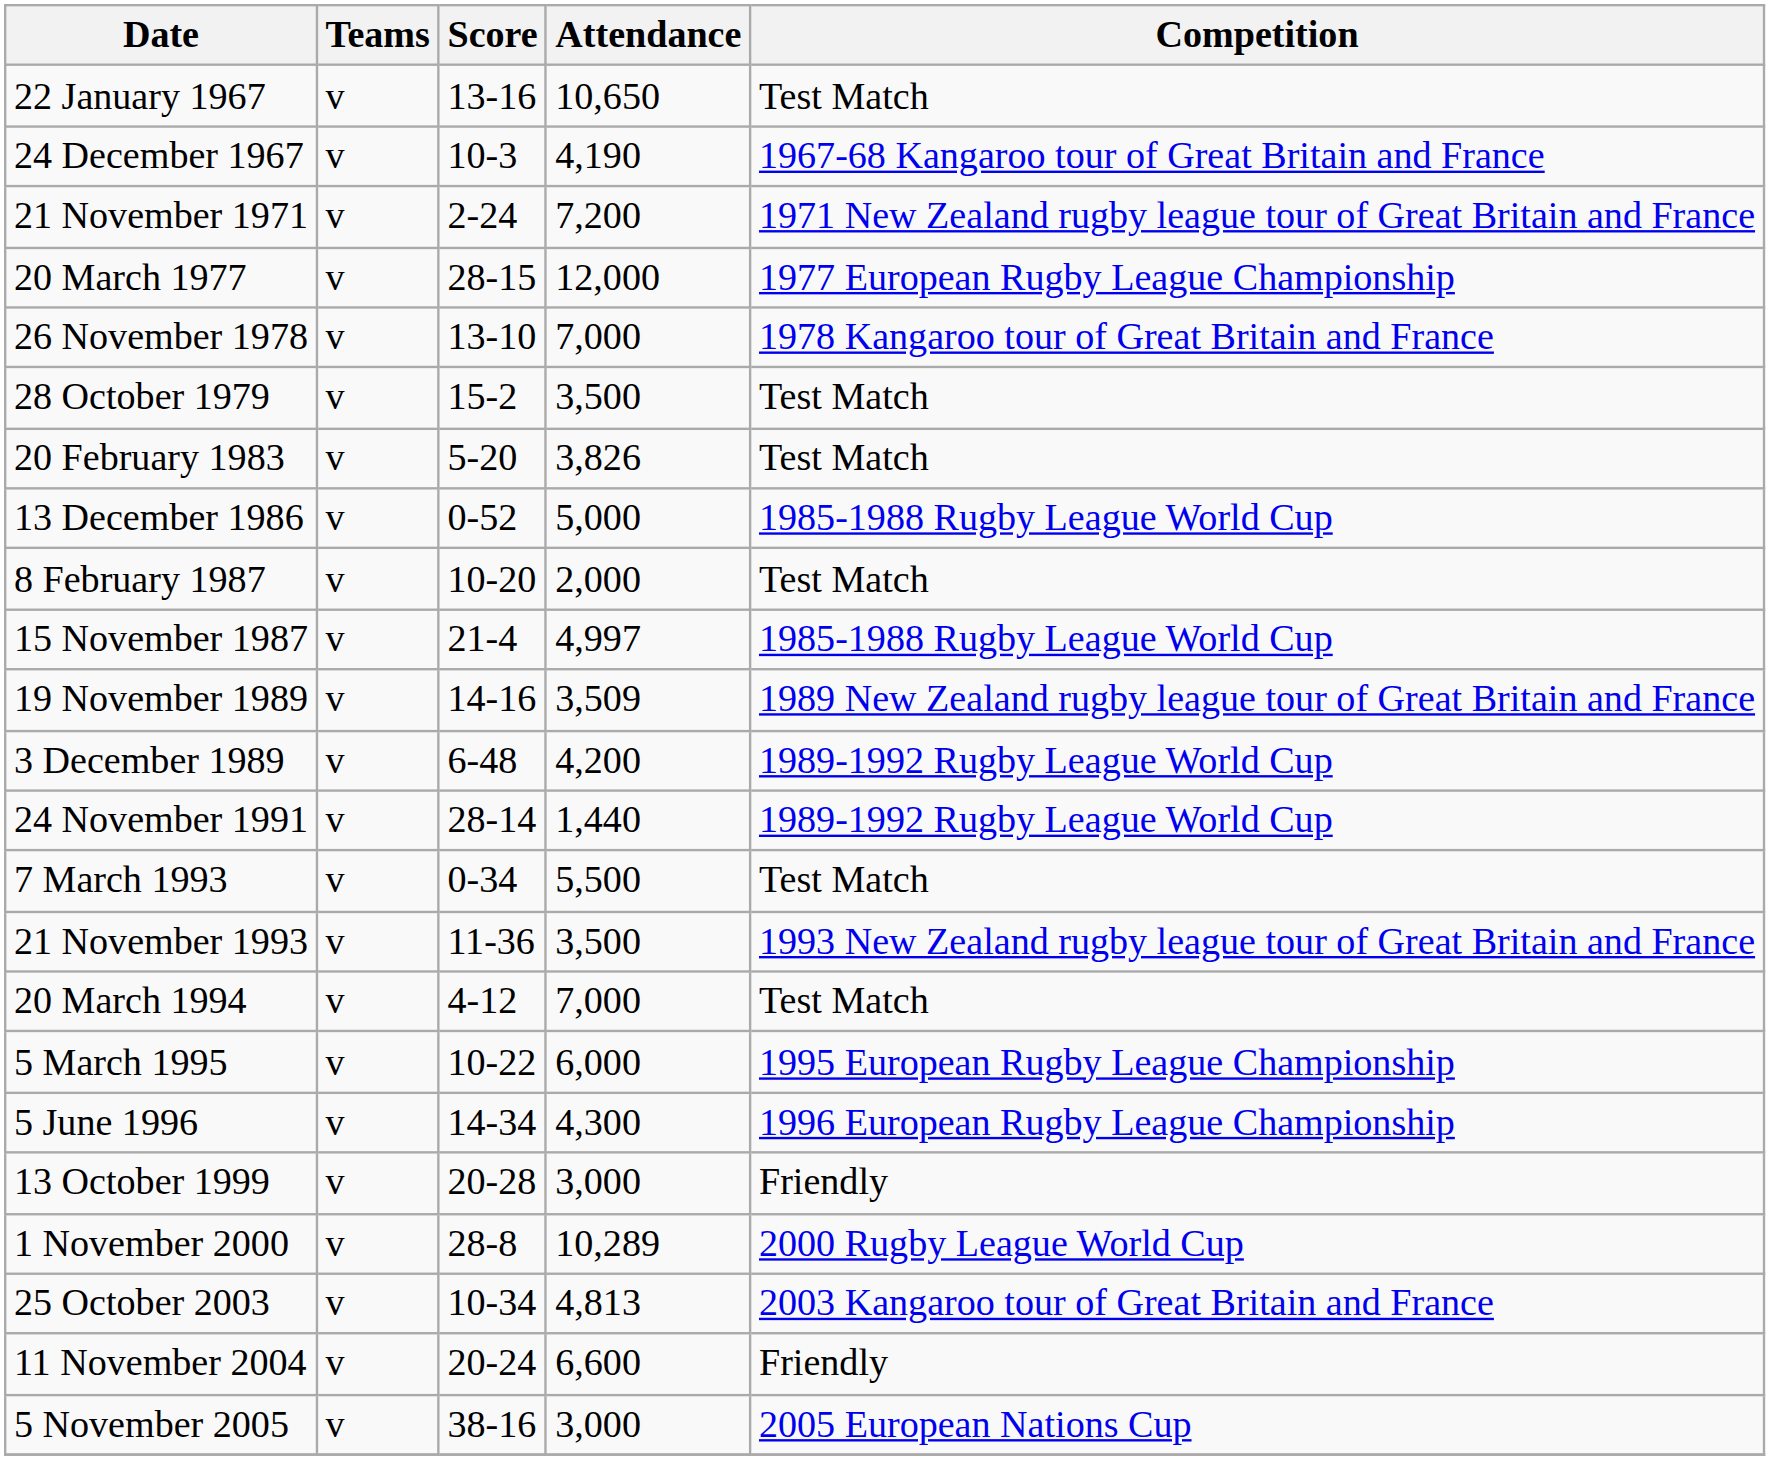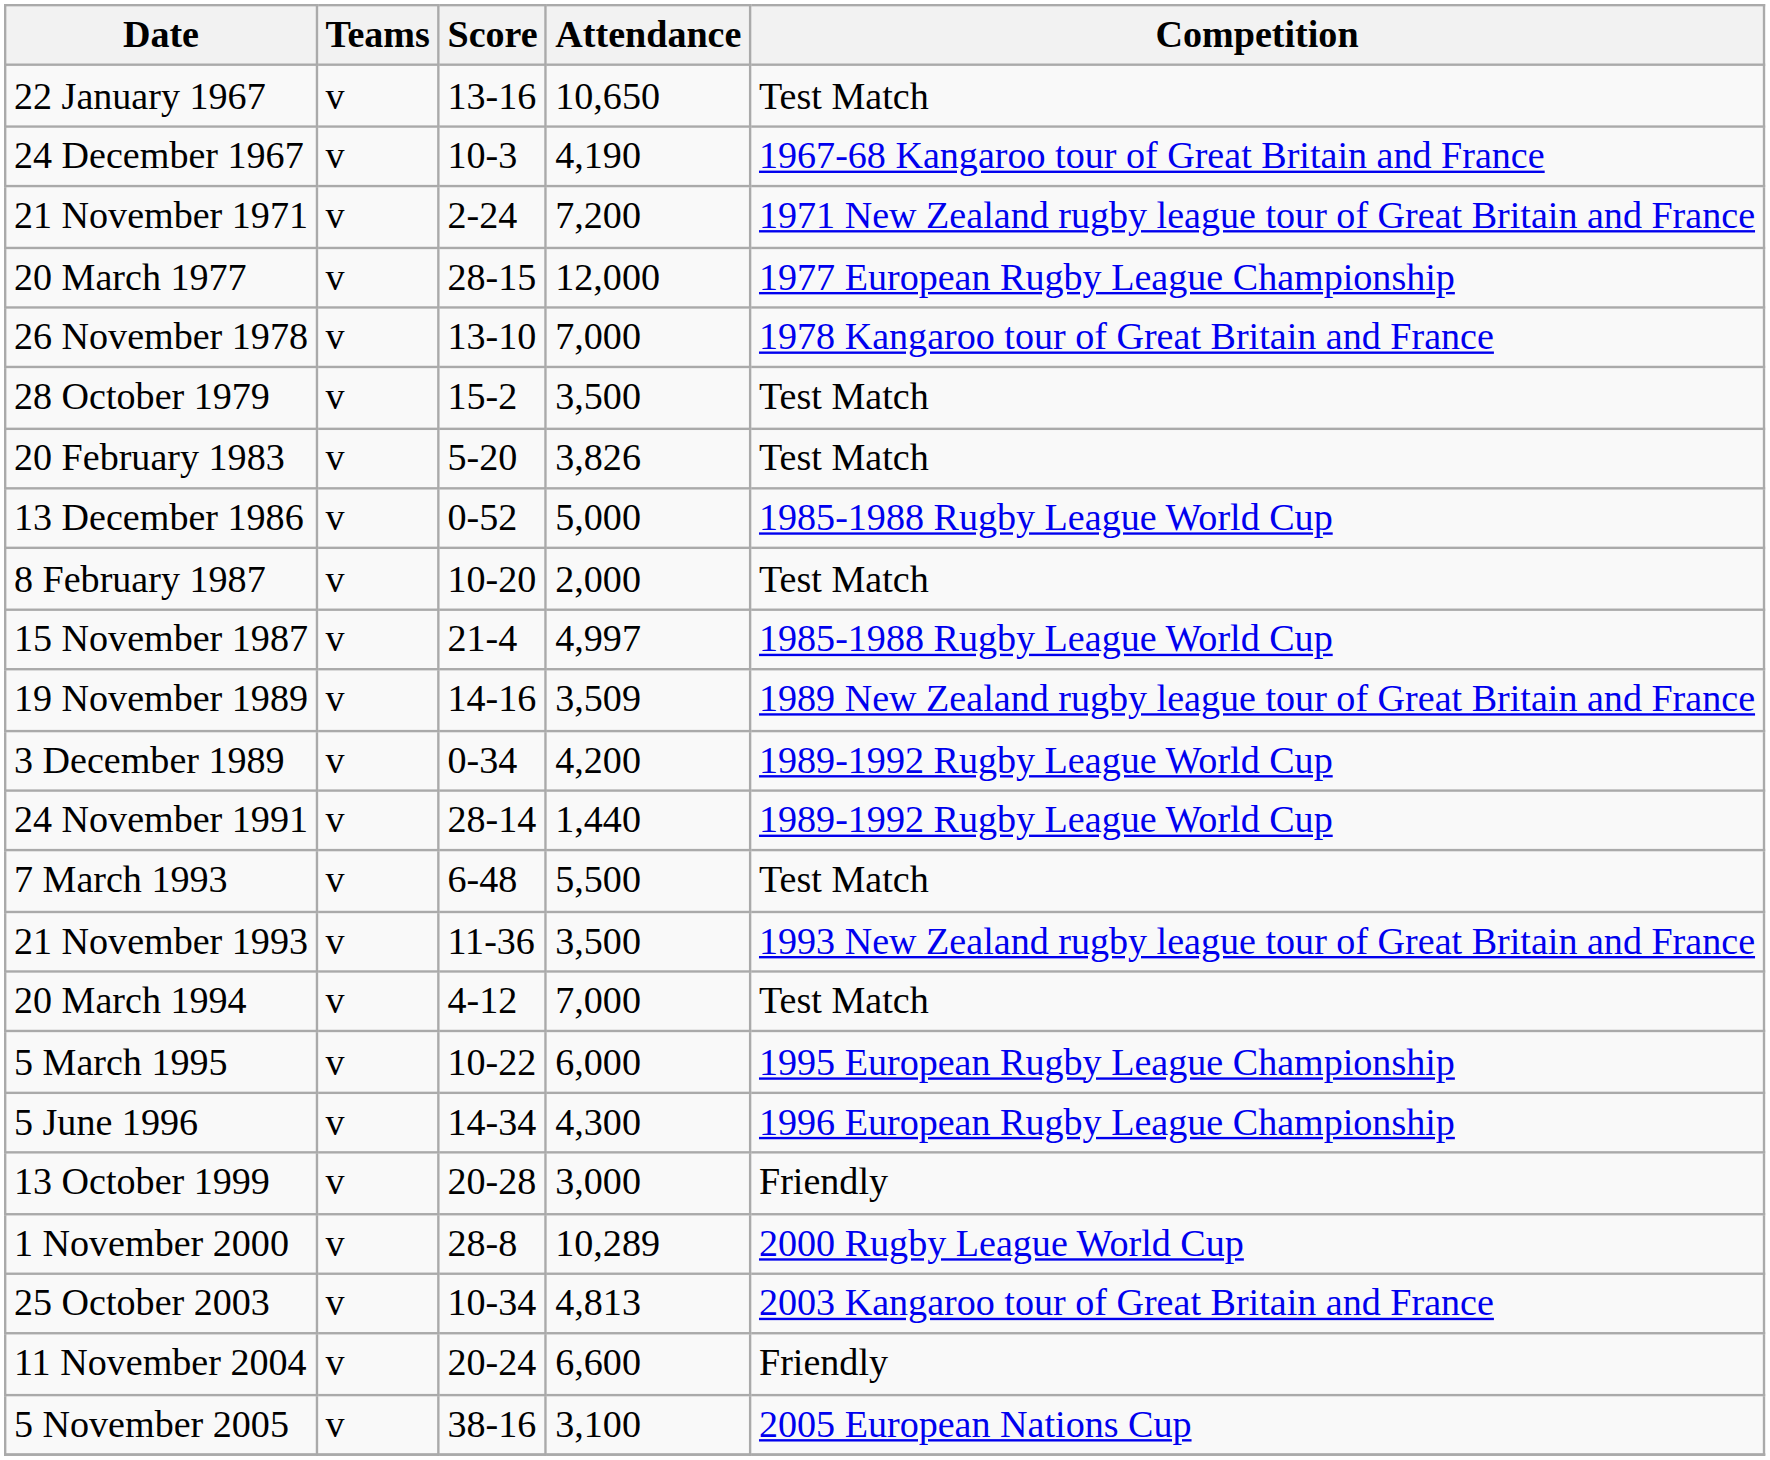 <table class="wikitable">
 <tr>
 <th>Date</th>
 <th>Teams</th>
 <th>Score</th>
 <th>Attendance</th>
 <th>Competition</th>
 </tr>
 <tr>
 <td>22 January 1967</td>
 <td> v </td>
 <td>13-16</td>
 <td>10,650</td>
 <td>Test Match</td>
 </tr>
 <tr>
 <td>24 December 1967</td>
 <td> v </td>
 <td>10-3</td>
 <td>4,190</td>
 <td><a href='#'>1967-68 Kangaroo tour of Great Britain and France</a></td>
 </tr>
 <tr>
 <td>21 November 1971</td>
 <td> v </td>
 <td>2-24</td>
 <td>7,200</td>
 <td><a href='#'>1971 New Zealand rugby league tour of Great Britain and France</a></td>
 </tr>
 <tr>
 <td>20 March 1977</td>
 <td> v </td>
 <td>28-15</td>
 <td>12,000</td>
 <td><a href='#'>1977 European Rugby League Championship</a></td>
 </tr>
 <tr>
 <td>26 November 1978</td>
 <td> v </td>
 <td>13-10</td>
 <td>7,000</td>
 <td><a href='#'>1978 Kangaroo tour of Great Britain and France</a></td>
 </tr>
 <tr>
 <td>28 October 1979</td>
 <td> v </td>
 <td>15-2</td>
 <td>3,500</td>
 <td>Test Match</td>
 </tr>
 <tr>
 <td>20 February 1983</td>
 <td> v </td>
 <td>5-20</td>
 <td>3,826</td>
 <td>Test Match</td>
 </tr>
 <tr>
 <td>13 December 1986</td>
 <td> v </td>
 <td>0-52</td>
 <td>5,000</td>
 <td><a href='#'>1985-1988 Rugby League World Cup</a></td>
 </tr>
 <tr>
 <td>8 February 1987</td>
 <td> v </td>
 <td>10-20</td>
 <td>2,000</td>
 <td>Test Match</td>
 </tr>
 <tr>
 <td>15 November 1987</td>
 <td> v </td>
 <td>21-4</td>
 <td>4,997</td>
 <td><a href='#'>1985-1988 Rugby League World Cup</a></td>
 </tr>
 <tr>
 <td>19 November 1989</td>
 <td> v </td>
 <td>14-16</td>
 <td>3,509</td>
 <td><a href='#'>1989 New Zealand rugby league tour of Great Britain and France</a></td>
 </tr>
 <tr>
 <td>3 December 1989</td>
 <td> v </td>
-<td>6-48</td>
+<td>0-34</td>
 <td>4,200</td>
 <td><a href='#'>1989-1992 Rugby League World Cup</a></td>
 </tr>
 <tr>
 <td>24 November 1991</td>
 <td> v </td>
 <td>28-14</td>
 <td>1,440</td>
 <td><a href='#'>1989-1992 Rugby League World Cup</a></td>
 </tr>
 <tr>
 <td>7 March 1993</td>
 <td> v </td>
-<td>0-34</td>
+<td>6-48</td>
 <td>5,500</td>
 <td>Test Match</td>
 </tr>
 <tr>
 <td>21 November 1993</td>
 <td> v </td>
 <td>11-36</td>
 <td>3,500</td>
 <td><a href='#'>1993 New Zealand rugby league tour of Great Britain and France</a></td>
 </tr>
 <tr>
 <td>20 March 1994</td>
 <td> v </td>
 <td>4-12</td>
 <td>7,000</td>
 <td>Test Match</td>
 </tr>
 <tr>
 <td>5 March 1995</td>
 <td> v </td>
 <td>10-22</td>
 <td>6,000</td>
 <td><a href='#'>1995 European Rugby League Championship</a></td>
 </tr>
 <tr>
 <td>5 June 1996</td>
 <td> v </td>
 <td>14-34</td>
 <td>4,300</td>
 <td><a href='#'>1996 European Rugby League Championship</a></td>
 </tr>
 <tr>
 <td>13 October 1999</td>
 <td> v </td>
 <td>20-28</td>
 <td>3,000</td>
 <td>Friendly</td>
 </tr>
 <tr>
 <td>1 November 2000</td>
 <td> v </td>
 <td>28-8</td>
 <td>10,289</td>
 <td><a href='#'>2000 Rugby League World Cup</a></td>
 </tr>
 <tr>
 <td>25 October 2003</td>
 <td> v </td>
 <td>10-34</td>
 <td>4,813</td>
 <td><a href='#'>2003 Kangaroo tour of Great Britain and France</a></td>
 </tr>
 <tr>
 <td>11 November 2004</td>
 <td> v </td>
 <td>20-24</td>
 <td>6,600</td>
 <td>Friendly</td>
 </tr>
 <tr>
 <td>5 November 2005</td>
 <td> v </td>
 <td>38-16</td>
-<td>3,000</td>
+<td>3,100</td>
 <td><a href='#'>2005 European Nations Cup</a></td>
 </tr>
 <tr>
 </tr>
 </table>
